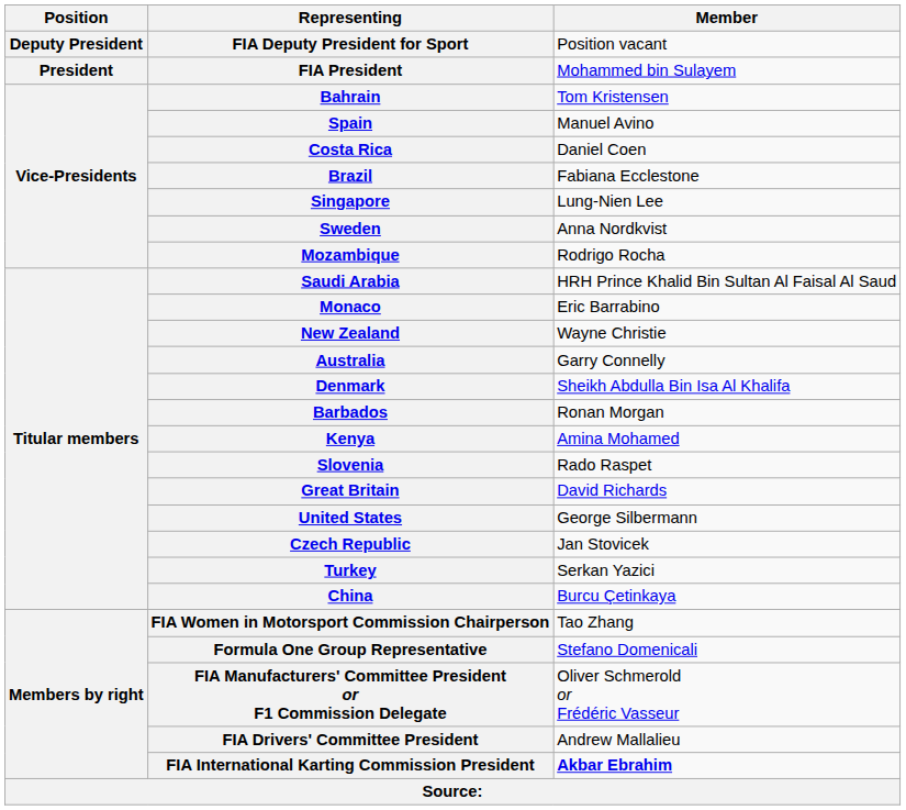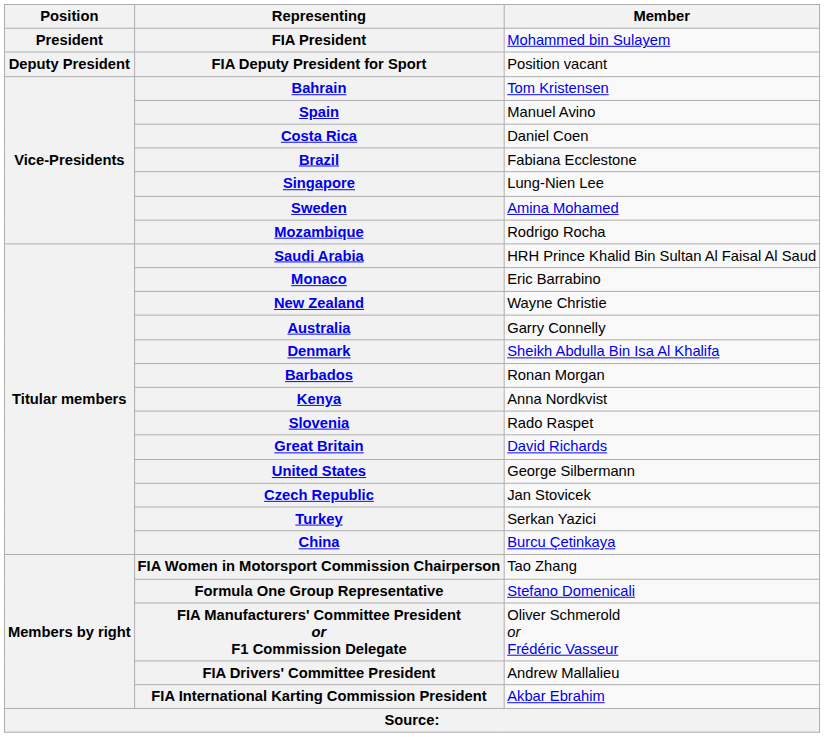 <table class="wikitable" style="font-size:97%;">
 <tr>
 <th>Position</th>
 <th>Representing</th>
 <th>Member</th>
 </tr>
 <tr>
+<th>President</th>
+<th>FIA President</th>
+<td> <a href='#'>Mohammed bin Sulayem</a></td>
+</tr>
+<tr>
 <th>Deputy President</th>
 <th>FIA Deputy President for Sport</th>
 <td>Position vacant</td>
-</tr>
-<tr>
-<th>President</th>
-<th>FIA President</th>
-<td> <a href='#'>Mohammed bin Sulayem</a></td>
 </tr>
 <tr>
 <th rowspan="7">Vice-Presidents</th>
 <th><a href='#'>Bahrain</a></th>
 <td> <a href='#'>Tom Kristensen</a></td>
 </tr>
 <tr>
 <th><a href='#'>Spain</a></th>
 <td> Manuel Avino</td>
 </tr>
 <tr>
 <th><a href='#'>Costa Rica</a></th>
 <td> Daniel Coen</td>
 </tr>
 <tr>
 <th><a href='#'>Brazil</a></th>
 <td> Fabiana Ecclestone</td>
 </tr>
 <tr>
 <th><a href='#'>Singapore</a></th>
 <td> Lung-Nien Lee</td>
 </tr>
 <tr>
 <th><a href='#'>Sweden</a></th>
-<td> Anna Nordkvist</td>
+<td> <a href='#'>Amina Mohamed</a></td>
 </tr>
 <tr>
 <th><a href='#'>Mozambique</a></th>
 <td> Rodrigo Rocha</td>
 </tr>
 <tr>
 <th rowspan="13">Titular members</th>
 <th><a href='#'>Saudi Arabia</a></th>
 <td> HRH Prince Khalid Bin Sultan Al Faisal Al Saud</td>
 </tr>
 <tr>
 <th><a href='#'>Monaco</a></th>
 <td> Eric Barrabino</td>
 </tr>
 <tr>
 <th><a href='#'>New Zealand</a></th>
 <td> Wayne Christie</td>
 </tr>
 <tr>
 <th><a href='#'>Australia</a></th>
 <td> Garry Connelly</td>
 </tr>
 <tr>
 <th><a href='#'>Denmark</a></th>
 <td> <a href='#'>Sheikh Abdulla Bin Isa Al Khalifa</a></td>
 </tr>
 <tr>
 <th><a href='#'>Barbados</a></th>
 <td> Ronan Morgan</td>
 </tr>
 <tr>
 <th><a href='#'>Kenya</a></th>
-<td> <a href='#'>Amina Mohamed</a></td>
+<td> Anna Nordkvist</td>
 </tr>
 <tr>
 <th><a href='#'>Slovenia</a></th>
 <td> Rado Raspet</td>
 </tr>
 <tr>
 <th><a href='#'>Great Britain</a></th>
 <td> <a href='#'>David Richards</a></td>
 </tr>
 <tr>
 <th><a href='#'>United States</a></th>
 <td> George Silbermann</td>
 </tr>
 <tr>
 <th><a href='#'>Czech Republic</a></th>
 <td> Jan Stovicek</td>
 </tr>
 <tr>
 <th><a href='#'>Turkey</a></th>
 <td> Serkan Yazici</td>
 </tr>
 <tr>
 <th><a href='#'>China</a></th>
 <td> <a href='#'>Burcu Çetinkaya</a></td>
 </tr>
 <tr>
 <th rowspan="5">Members by right</th>
 <th>FIA Women in Motorsport Commission Chairperson</th>
 <td> Tao Zhang</td>
 </tr>
 <tr>
 <th>Formula One Group Representative</th>
 <td> <a href='#'>Stefano Domenicali</a></td>
 </tr>
 <tr>
 <th>FIA Manufacturers' Committee President<br><em>or</em><br>F1 Commission Delegate</th>
 <td> Oliver Schmerold<br><em>or</em><br> <a href='#'>Frédéric Vasseur</a></td>
 </tr>
 <tr>
 <th>FIA Drivers' Committee President</th>
 <td> Andrew Mallalieu</td>
 </tr>
 <tr>
 <th>FIA International Karting Commission President</th>
-<td><strong> <a href='#'>Akbar Ebrahim</a></strong></td>
+<td> <a href='#'>Akbar Ebrahim</a></td>
 </tr>
 <tr>
 <th colspan="3">Source:</th>
 </tr>
 </table>
